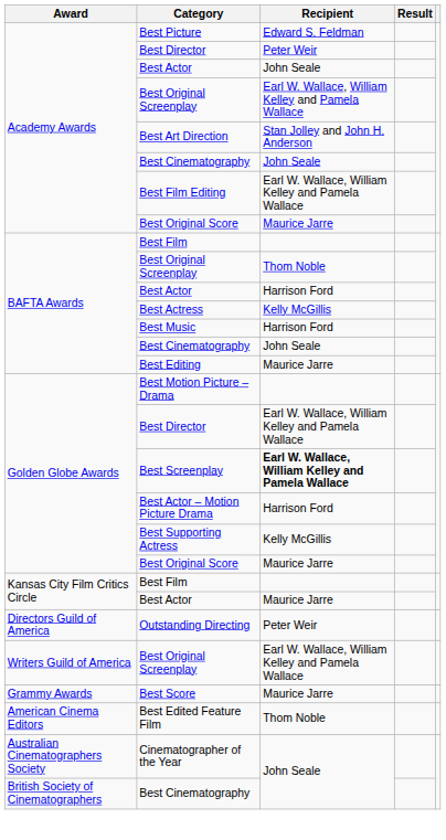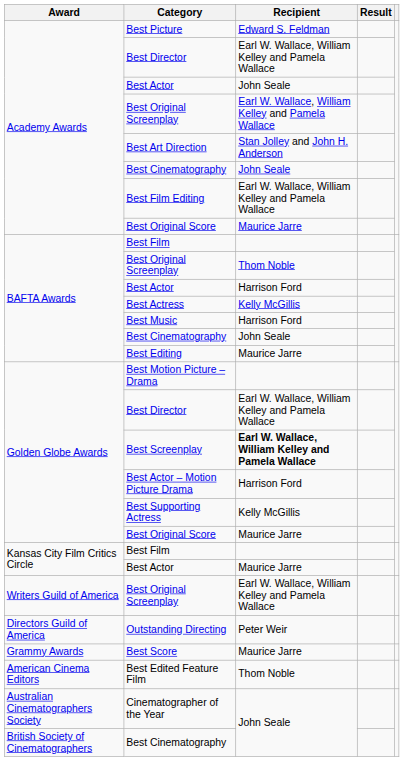 <table class="wikitable">
 <tr>
 <th>Award</th>
 <th>Category</th>
 <th>Recipient</th>
 <th>Result</th>
 <th></th>
 </tr>
 <tr>
 <td rowspan=8><a href='#'>Academy Awards</a></td>
 <td><a href='#'>Best Picture</a></td>
 <td><a href='#'>Edward S. Feldman</a></td>
 <td></td>
 <td rowspan=8></td>
 </tr>
 <tr>
 <td><a href='#'>Best Director</a></td>
-<td><a href='#'>Peter Weir</a></td>
+<td>Earl W. Wallace, William Kelley and Pamela Wallace</td>
 <td></td>
 </tr>
 <tr>
 <td><a href='#'>Best Actor</a></td>
 <td>John Seale</td>
 <td></td>
 </tr>
 <tr>
 <td><a href='#'>Best Original Screenplay</a></td>
 <td><a href='#'>Earl W. Wallace</a>, <a href='#'>William Kelley</a> and <a href='#'>Pamela Wallace</a></td>
 <td></td>
 </tr>
 <tr>
 <td><a href='#'>Best Art Direction</a></td>
 <td><a href='#'>Stan Jolley</a> and <a href='#'>John H. Anderson</a></td>
 <td></td>
 </tr>
 <tr>
 <td><a href='#'>Best Cinematography</a></td>
 <td><a href='#'>John Seale</a></td>
 <td></td>
 </tr>
 <tr>
 <td><a href='#'>Best Film Editing</a></td>
 <td>Earl W. Wallace, William Kelley and Pamela Wallace</td>
 <td></td>
 </tr>
 <tr>
 <td><a href='#'>Best Original Score</a></td>
 <td><a href='#'>Maurice Jarre</a></td>
 <td></td>
 </tr>
 <tr>
 <td rowspan=7><a href='#'>BAFTA Awards</a></td>
 <td><a href='#'>Best Film</a></td>
 <td></td>
 <td></td>
 <td rowspan=7></td>
 </tr>
 <tr>
 <td><a href='#'>Best Original Screenplay</a></td>
 <td><a href='#'>Thom Noble</a></td>
 <td></td>
 </tr>
 <tr>
 <td><a href='#'>Best Actor</a></td>
 <td>Harrison Ford</td>
 <td></td>
 </tr>
 <tr>
 <td><a href='#'>Best Actress</a></td>
 <td><a href='#'>Kelly McGillis</a></td>
 <td></td>
 </tr>
 <tr>
 <td><a href='#'>Best Music</a></td>
 <td>Harrison Ford</td>
 <td></td>
 </tr>
 <tr>
 <td><a href='#'>Best Cinematography</a></td>
 <td>John Seale</td>
 <td></td>
 </tr>
 <tr>
 <td><a href='#'>Best Editing</a></td>
 <td>Maurice Jarre</td>
 <td></td>
 </tr>
 <tr>
 <td rowspan=6><a href='#'>Golden Globe Awards</a></td>
 <td><a href='#'>Best Motion Picture – Drama</a></td>
 <td></td>
 <td></td>
 <td rowspan=6></td>
 </tr>
 <tr>
 <td><a href='#'>Best Director</a></td>
 <td>Earl W. Wallace, William Kelley and Pamela Wallace</td>
 <td></td>
 </tr>
 <tr>
 <td><a href='#'>Best Screenplay</a></td>
 <td><strong>Earl W. Wallace, William Kelley and Pamela Wallace</strong></td>
 <td></td>
 </tr>
 <tr>
 <td><a href='#'>Best Actor – Motion Picture Drama</a></td>
 <td>Harrison Ford</td>
 <td></td>
 </tr>
 <tr>
 <td><a href='#'>Best Supporting Actress</a></td>
 <td>Kelly McGillis</td>
 <td></td>
 </tr>
 <tr>
 <td><a href='#'>Best Original Score</a></td>
 <td>Maurice Jarre</td>
 <td></td>
 </tr>
 <tr>
 <td rowspan=2>Kansas City Film Critics Circle</td>
 <td>Best Film</td>
 <td></td>
 <td></td>
 <td rowspan=2></td>
 </tr>
 <tr>
 <td>Best Actor</td>
 <td>Maurice Jarre</td>
 <td></td>
 </tr>
 <tr>
-<td><a href='#'>Directors Guild of America</a></td>
-<td><a href='#'>Outstanding Directing</a></td>
-<td>Peter Weir</td>
+<td><a href='#'>Writers Guild of America</a></td>
+<td><a href='#'>Best Original Screenplay</a></td>
+<td>Earl W. Wallace, William Kelley and Pamela Wallace</td>
 <td></td>
 <td></td>
 </tr>
 <tr>
-<td><a href='#'>Writers Guild of America</a></td>
-<td><a href='#'>Best Original Screenplay</a></td>
-<td>Earl W. Wallace, William Kelley and Pamela Wallace</td>
+<td><a href='#'>Directors Guild of America</a></td>
+<td><a href='#'>Outstanding Directing</a></td>
+<td>Peter Weir</td>
 <td></td>
 <td></td>
 </tr>
 <tr>
 <td><a href='#'>Grammy Awards</a></td>
 <td><a href='#'>Best Score</a></td>
 <td>Maurice Jarre</td>
 <td></td>
 <td></td>
 </tr>
 <tr>
 <td><a href='#'>American Cinema Editors</a></td>
 <td>Best Edited Feature Film</td>
 <td>Thom Noble</td>
 <td></td>
 <td></td>
 </tr>
 <tr>
 <td><a href='#'>Australian Cinematographers Society</a></td>
 <td>Cinematographer of the Year</td>
 <td rowspan=2>John Seale</td>
 <td></td>
 </tr>
 <tr>
 <td><a href='#'>British Society of Cinematographers</a></td>
 <td>Best Cinematography</td>
 <td></td>
 </tr>
 </table>
